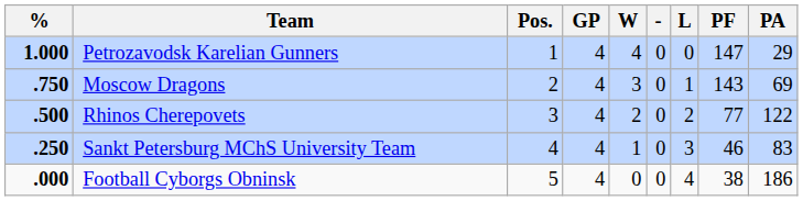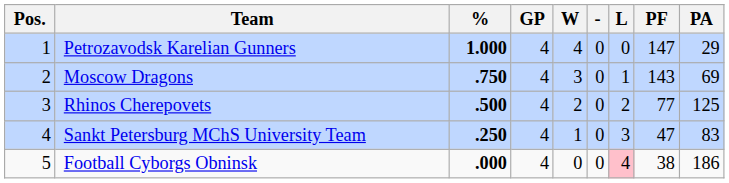 <table class="wikitable" style="border:1px;width:50%; padding:0; margin:0;">
 <tr>
+<th>Pos.</th>
+<th>Team</th>
 <th>%</th>
-<th>Team</th>
-<th>Pos.</th>
 <th>GP</th>
 <th>W</th>
 <th>-</th>
 <th>L</th>
 <th>PF</th>
 <th>PA</th>
 </tr>
 <tr style="text-align:right; background:#BFD7FF;">
+<td>1</td>
+<td style="text-align:left;"> <a href='#'>Petrozavodsk Karelian Gunners</a></td>
 <td><strong>1.000</strong></td>
-<td style="text-align:left;"> <a href='#'>Petrozavodsk Karelian Gunners</a></td>
-<td>1</td>
 <td>4</td>
 <td>4</td>
 <td>0</td>
 <td>0</td>
 <td>147</td>
 <td>29</td>
 </tr>
 <tr style="text-align:right; background:#BFD7FF;">
+<td>2</td>
+<td style="text-align:left;"> <a href='#'>Moscow Dragons</a></td>
 <td><strong>.750</strong></td>
-<td style="text-align:left;"> <a href='#'>Moscow Dragons</a></td>
-<td>2</td>
 <td>4</td>
 <td>3</td>
 <td>0</td>
 <td>1</td>
 <td>143</td>
 <td>69</td>
 </tr>
 <tr style="text-align:right; background:#BFD7FF;">
+<td>3</td>
+<td style="text-align:left;"> <a href='#'>Rhinos Cherepovets</a></td>
 <td><strong>.500</strong></td>
-<td style="text-align:left;"> <a href='#'>Rhinos Cherepovets</a></td>
-<td>3</td>
 <td>4</td>
 <td>2</td>
 <td>0</td>
 <td>2</td>
 <td>77</td>
-<td>122</td>
+<td>125</td>
 </tr>
 <tr style="text-align:right; background:#BFD7FF;">
+<td>4</td>
+<td style="text-align:left;"> <a href='#'>Sankt Petersburg MChS University Team</a></td>
 <td><strong>.250</strong></td>
-<td style="text-align:left;"> <a href='#'>Sankt Petersburg MChS University Team</a></td>
-<td>4</td>
 <td>4</td>
 <td>1</td>
 <td>0</td>
 <td>3</td>
-<td>46</td>
+<td>47</td>
 <td>83</td>
 </tr>
 <tr style="text-align:right;">
+<td>5</td>
+<td style="text-align:left;"> <a href='#'>Football Cyborgs Obninsk</a></td>
 <td><strong>.000</strong></td>
-<td style="text-align:left;"> <a href='#'>Football Cyborgs Obninsk</a></td>
-<td>5</td>
 <td>4</td>
 <td>0</td>
 <td>0</td>
-<td>4</td>
+<td style="background: pink;">4</td>
 <td>38</td>
 <td>186</td>
 </tr>
 </table>
